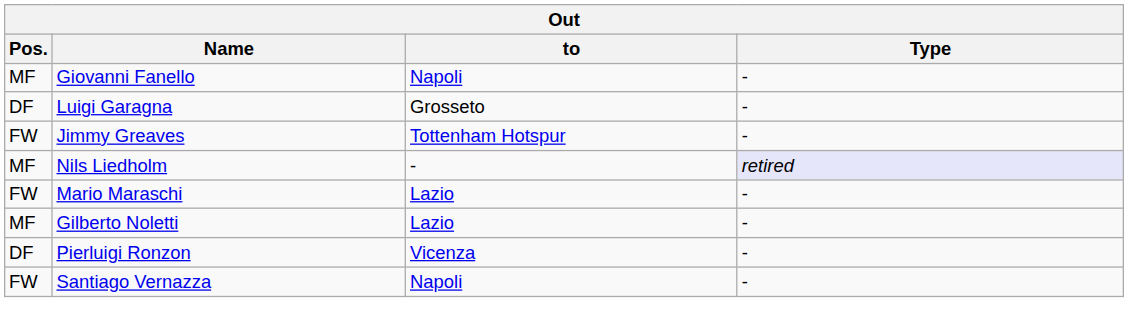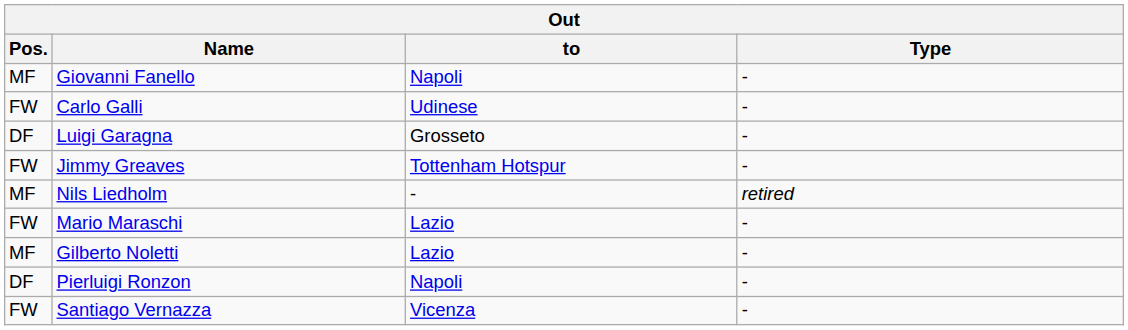 <table class="wikitable" style="font-size:90%;width:99%;">
 <tr>
 <th colspan="4">Out</th>
 </tr>
 <tr>
 <th width=3%>Pos.</th>
 <th width=32%>Name</th>
 <th width=30%>to</th>
 <th width=35%>Type</th>
 </tr>
 <tr>
 <td>MF</td>
 <td><a href='#'>Giovanni Fanello</a></td>
 <td><a href='#'>Napoli</a></td>
+<td>-</td>
+</tr>
+<tr>
+<td>FW</td>
+<td><a href='#'>Carlo Galli</a></td>
+<td><a href='#'>Udinese</a></td>
 <td>-</td>
 </tr>
 <tr>
 <td>DF</td>
 <td><a href='#'>Luigi Garagna</a></td>
 <td>Grosseto</td>
 <td>-</td>
 </tr>
 <tr>
 <td>FW</td>
 <td><a href='#'>Jimmy Greaves</a></td>
 <td><a href='#'>Tottenham Hotspur</a></td>
 <td>-</td>
 </tr>
 <tr>
 <td>MF</td>
 <td><a href='#'>Nils Liedholm</a></td>
 <td>-</td>
-<td style="background: lavender;"><em>retired</em></td>
+<td><em>retired</em></td>
 </tr>
 <tr>
 <td>FW</td>
 <td><a href='#'>Mario Maraschi</a></td>
 <td><a href='#'>Lazio</a></td>
 <td>-</td>
 </tr>
 <tr>
 <td>MF</td>
 <td><a href='#'>Gilberto Noletti</a></td>
 <td><a href='#'>Lazio</a></td>
 <td>-</td>
 </tr>
 <tr>
 <td>DF</td>
 <td><a href='#'>Pierluigi Ronzon</a></td>
-<td><a href='#'>Vicenza</a></td>
+<td><a href='#'>Napoli</a></td>
 <td>-</td>
 </tr>
 <tr>
 <td>FW</td>
 <td><a href='#'>Santiago Vernazza</a></td>
-<td><a href='#'>Napoli</a></td>
+<td><a href='#'>Vicenza</a></td>
 <td>-</td>
 </tr>
 </table>
